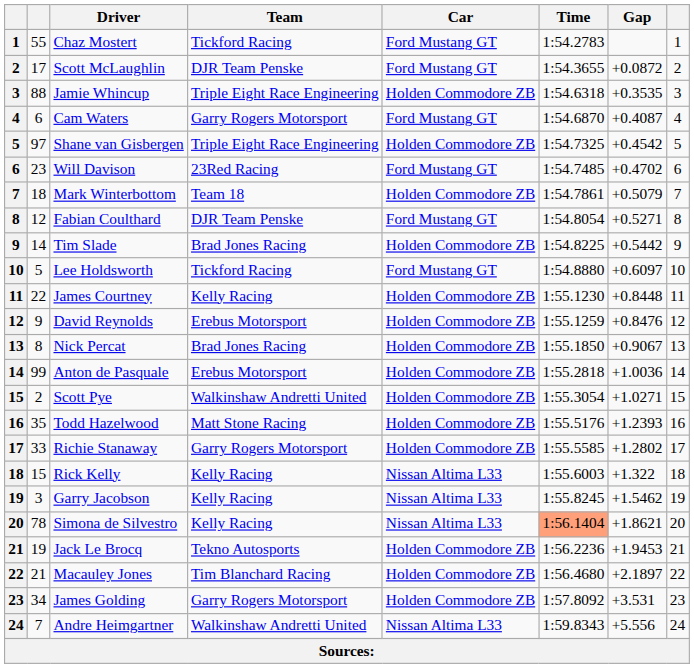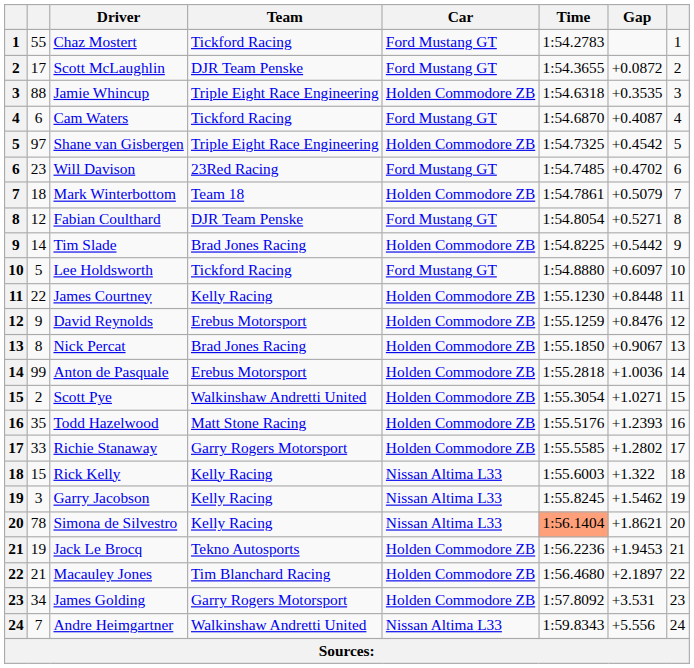 <table class="wikitable" style="font-size: 85%">
 <tr>
 <th></th>
 <th></th>
 <th>Driver</th>
 <th>Team</th>
 <th>Car</th>
 <th>Time</th>
 <th>Gap</th>
 <th></th>
 </tr>
 <tr>
 <th>1</th>
 <td align="center">55</td>
 <td> <a href='#'>Chaz Mostert</a></td>
 <td><a href='#'>Tickford Racing</a></td>
 <td><a href='#'>Ford Mustang GT</a></td>
 <td>1:54.2783</td>
 <td></td>
 <td align="center">1</td>
 </tr>
 <tr>
 <th>2</th>
 <td align="center">17</td>
 <td> <a href='#'>Scott McLaughlin</a></td>
 <td><a href='#'>DJR Team Penske</a></td>
 <td><a href='#'>Ford Mustang GT</a></td>
 <td>1:54.3655</td>
 <td>+0.0872</td>
 <td align="center">2</td>
 </tr>
 <tr>
 <th>3</th>
 <td align="center">88</td>
 <td> <a href='#'>Jamie Whincup</a></td>
 <td><a href='#'>Triple Eight Race Engineering</a></td>
 <td><a href='#'>Holden Commodore ZB</a></td>
 <td>1:54.6318</td>
 <td>+0.3535</td>
 <td align="center">3</td>
 </tr>
 <tr>
 <th>4</th>
 <td align="center">6</td>
 <td> <a href='#'>Cam Waters</a></td>
-<td><a href='#'>Garry Rogers Motorsport</a></td>
+<td><a href='#'>Tickford Racing</a></td>
 <td><a href='#'>Ford Mustang GT</a></td>
 <td>1:54.6870</td>
 <td>+0.4087</td>
 <td align="center">4</td>
 </tr>
 <tr>
 <th>5</th>
 <td align="center">97</td>
 <td> <a href='#'>Shane van Gisbergen</a></td>
 <td><a href='#'>Triple Eight Race Engineering</a></td>
 <td><a href='#'>Holden Commodore ZB</a></td>
 <td>1:54.7325</td>
 <td>+0.4542</td>
 <td align="center">5</td>
 </tr>
 <tr>
 <th>6</th>
 <td align="center">23</td>
 <td> <a href='#'>Will Davison</a></td>
 <td><a href='#'>23Red Racing</a></td>
 <td><a href='#'>Ford Mustang GT</a></td>
 <td>1:54.7485</td>
 <td>+0.4702</td>
 <td align="center">6</td>
 </tr>
 <tr>
 <th>7</th>
 <td align="center">18</td>
 <td> <a href='#'>Mark Winterbottom</a></td>
 <td><a href='#'>Team 18</a></td>
 <td><a href='#'>Holden Commodore ZB</a></td>
 <td>1:54.7861</td>
 <td>+0.5079</td>
 <td align="center">7</td>
 </tr>
 <tr>
 <th>8</th>
 <td align="center">12</td>
 <td> <a href='#'>Fabian Coulthard</a></td>
 <td><a href='#'>DJR Team Penske</a></td>
 <td><a href='#'>Ford Mustang GT</a></td>
 <td>1:54.8054</td>
 <td>+0.5271</td>
 <td align="center">8</td>
 </tr>
 <tr>
 <th>9</th>
 <td align="center">14</td>
 <td> <a href='#'>Tim Slade</a></td>
 <td><a href='#'>Brad Jones Racing</a></td>
 <td><a href='#'>Holden Commodore ZB</a></td>
 <td>1:54.8225</td>
 <td>+0.5442</td>
 <td align="center">9</td>
 </tr>
 <tr>
 <th>10</th>
 <td align="center">5</td>
 <td> <a href='#'>Lee Holdsworth</a></td>
 <td><a href='#'>Tickford Racing</a></td>
 <td><a href='#'>Ford Mustang GT</a></td>
 <td>1:54.8880</td>
 <td>+0.6097</td>
 <td align="center">10</td>
 </tr>
 <tr>
 <th>11</th>
 <td align="center">22</td>
 <td> <a href='#'>James Courtney</a></td>
 <td><a href='#'>Kelly Racing</a></td>
 <td><a href='#'>Holden Commodore ZB</a></td>
 <td>1:55.1230</td>
 <td>+0.8448</td>
 <td align="center">11</td>
 </tr>
 <tr>
 <th>12</th>
 <td align="center">9</td>
 <td> <a href='#'>David Reynolds</a></td>
 <td><a href='#'>Erebus Motorsport</a></td>
 <td><a href='#'>Holden Commodore ZB</a></td>
 <td>1:55.1259</td>
 <td>+0.8476</td>
 <td align="center">12</td>
 </tr>
 <tr>
 <th>13</th>
 <td align="center">8</td>
 <td> <a href='#'>Nick Percat</a></td>
 <td><a href='#'>Brad Jones Racing</a></td>
 <td><a href='#'>Holden Commodore ZB</a></td>
 <td>1:55.1850</td>
 <td>+0.9067</td>
 <td align="center">13</td>
 </tr>
 <tr>
 <th>14</th>
 <td align="center">99</td>
 <td> <a href='#'>Anton de Pasquale</a></td>
 <td><a href='#'>Erebus Motorsport</a></td>
 <td><a href='#'>Holden Commodore ZB</a></td>
 <td>1:55.2818</td>
 <td>+1.0036</td>
 <td align="center">14</td>
 </tr>
 <tr>
 <th>15</th>
 <td align="center">2</td>
 <td> <a href='#'>Scott Pye</a></td>
 <td><a href='#'>Walkinshaw Andretti United</a></td>
 <td><a href='#'>Holden Commodore ZB</a></td>
 <td>1:55.3054</td>
 <td>+1.0271</td>
 <td align="center">15</td>
 </tr>
 <tr>
 <th>16</th>
 <td align="center">35</td>
 <td> <a href='#'>Todd Hazelwood</a></td>
 <td><a href='#'>Matt Stone Racing</a></td>
 <td><a href='#'>Holden Commodore ZB</a></td>
 <td>1:55.5176</td>
 <td>+1.2393</td>
 <td align="center">16</td>
 </tr>
 <tr>
 <th>17</th>
 <td align="center">33</td>
 <td> <a href='#'>Richie Stanaway</a></td>
 <td><a href='#'>Garry Rogers Motorsport</a></td>
 <td><a href='#'>Holden Commodore ZB</a></td>
 <td>1:55.5585</td>
 <td>+1.2802</td>
 <td align="center">17</td>
 </tr>
 <tr>
 <th>18</th>
 <td align="center">15</td>
 <td> <a href='#'>Rick Kelly</a></td>
 <td><a href='#'>Kelly Racing</a></td>
 <td><a href='#'>Nissan Altima L33</a></td>
 <td>1:55.6003</td>
 <td>+1.322</td>
 <td align="center">18</td>
 </tr>
 <tr>
 <th>19</th>
 <td align="center">3</td>
 <td> <a href='#'>Garry Jacobson</a></td>
 <td><a href='#'>Kelly Racing</a></td>
 <td><a href='#'>Nissan Altima L33</a></td>
 <td>1:55.8245</td>
 <td>+1.5462</td>
 <td align="center">19</td>
 </tr>
 <tr>
 <th>20</th>
 <td align="center">78</td>
 <td> <a href='#'>Simona de Silvestro</a></td>
 <td><a href='#'>Kelly Racing</a></td>
 <td><a href='#'>Nissan Altima L33</a></td>
 <td style="background: lightsalmon;">1:56.1404</td>
 <td>+1.8621</td>
 <td align="center">20</td>
 </tr>
 <tr>
 <th>21</th>
 <td align="center">19</td>
 <td> <a href='#'>Jack Le Brocq</a></td>
 <td><a href='#'>Tekno Autosports</a></td>
 <td><a href='#'>Holden Commodore ZB</a></td>
 <td>1:56.2236</td>
 <td>+1.9453</td>
 <td align="center">21</td>
 </tr>
 <tr>
 <th>22</th>
 <td align="center">21</td>
 <td> <a href='#'>Macauley Jones</a></td>
 <td><a href='#'>Tim Blanchard Racing</a></td>
 <td><a href='#'>Holden Commodore ZB</a></td>
 <td>1:56.4680</td>
 <td>+2.1897</td>
 <td align="center">22</td>
 </tr>
 <tr>
 <th>23</th>
 <td align="center">34</td>
 <td> <a href='#'>James Golding</a></td>
 <td><a href='#'>Garry Rogers Motorsport</a></td>
 <td><a href='#'>Holden Commodore ZB</a></td>
 <td>1:57.8092</td>
 <td>+3.531</td>
 <td align="center">23</td>
 </tr>
 <tr>
 <th>24</th>
 <td align="center">7</td>
 <td> <a href='#'>Andre Heimgartner</a></td>
 <td><a href='#'>Walkinshaw Andretti United</a></td>
 <td><a href='#'>Nissan Altima L33</a></td>
 <td>1:59.8343</td>
 <td>+5.556</td>
 <td align="center">24</td>
 </tr>
 <tr>
 <th colspan="8">Sources:</th>
 </tr>
 </table>
